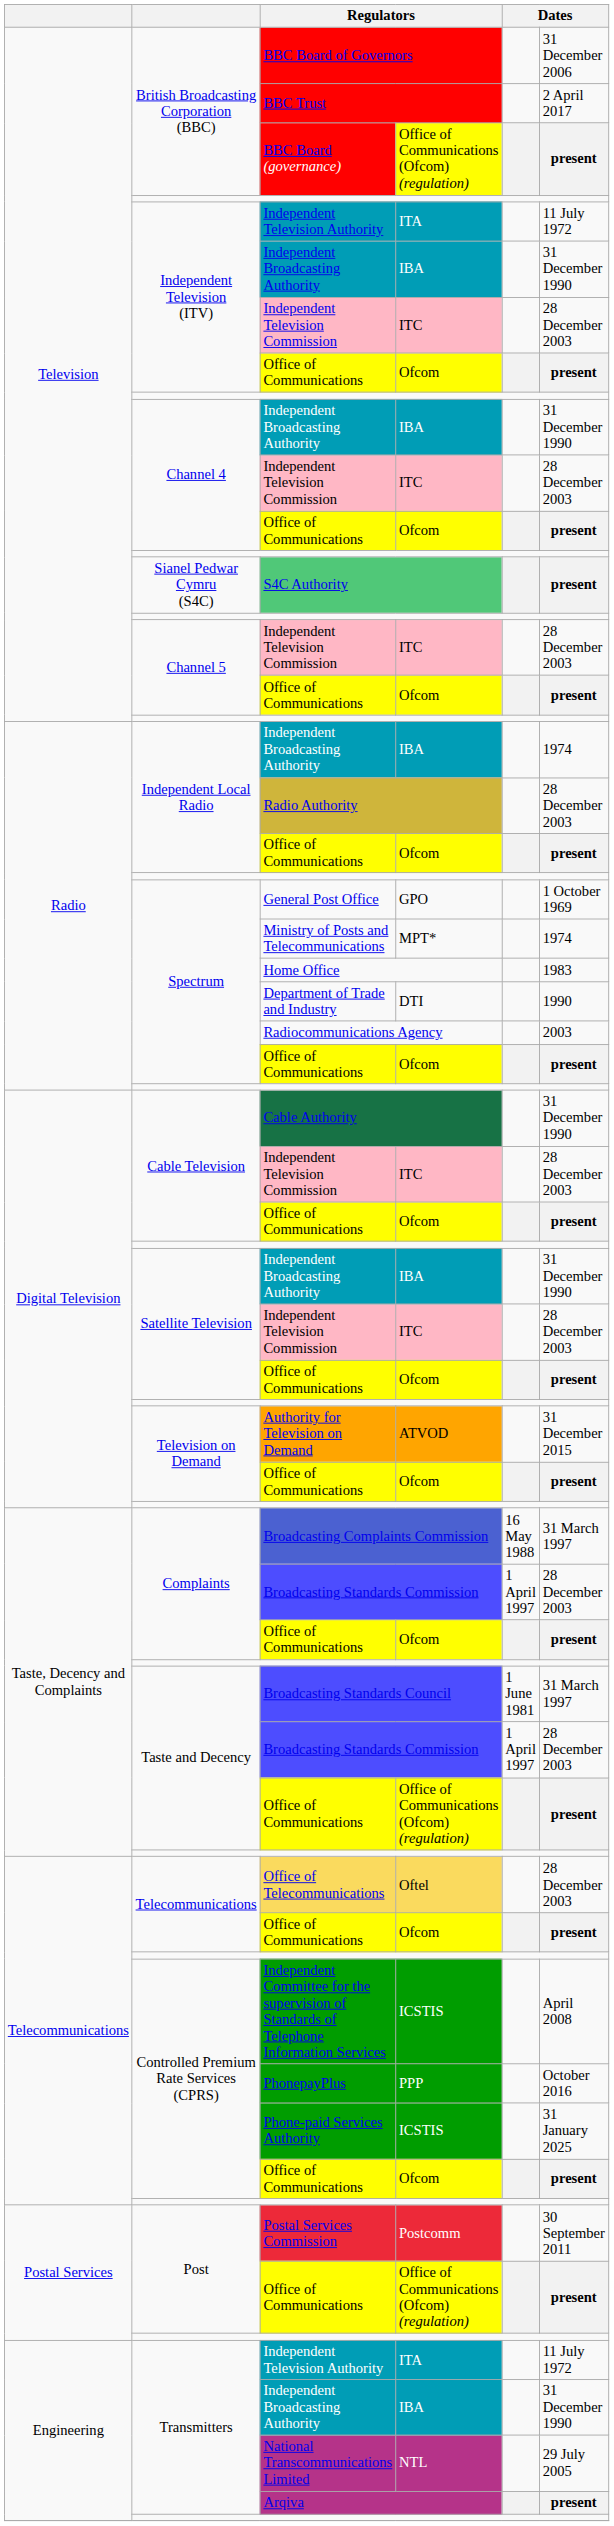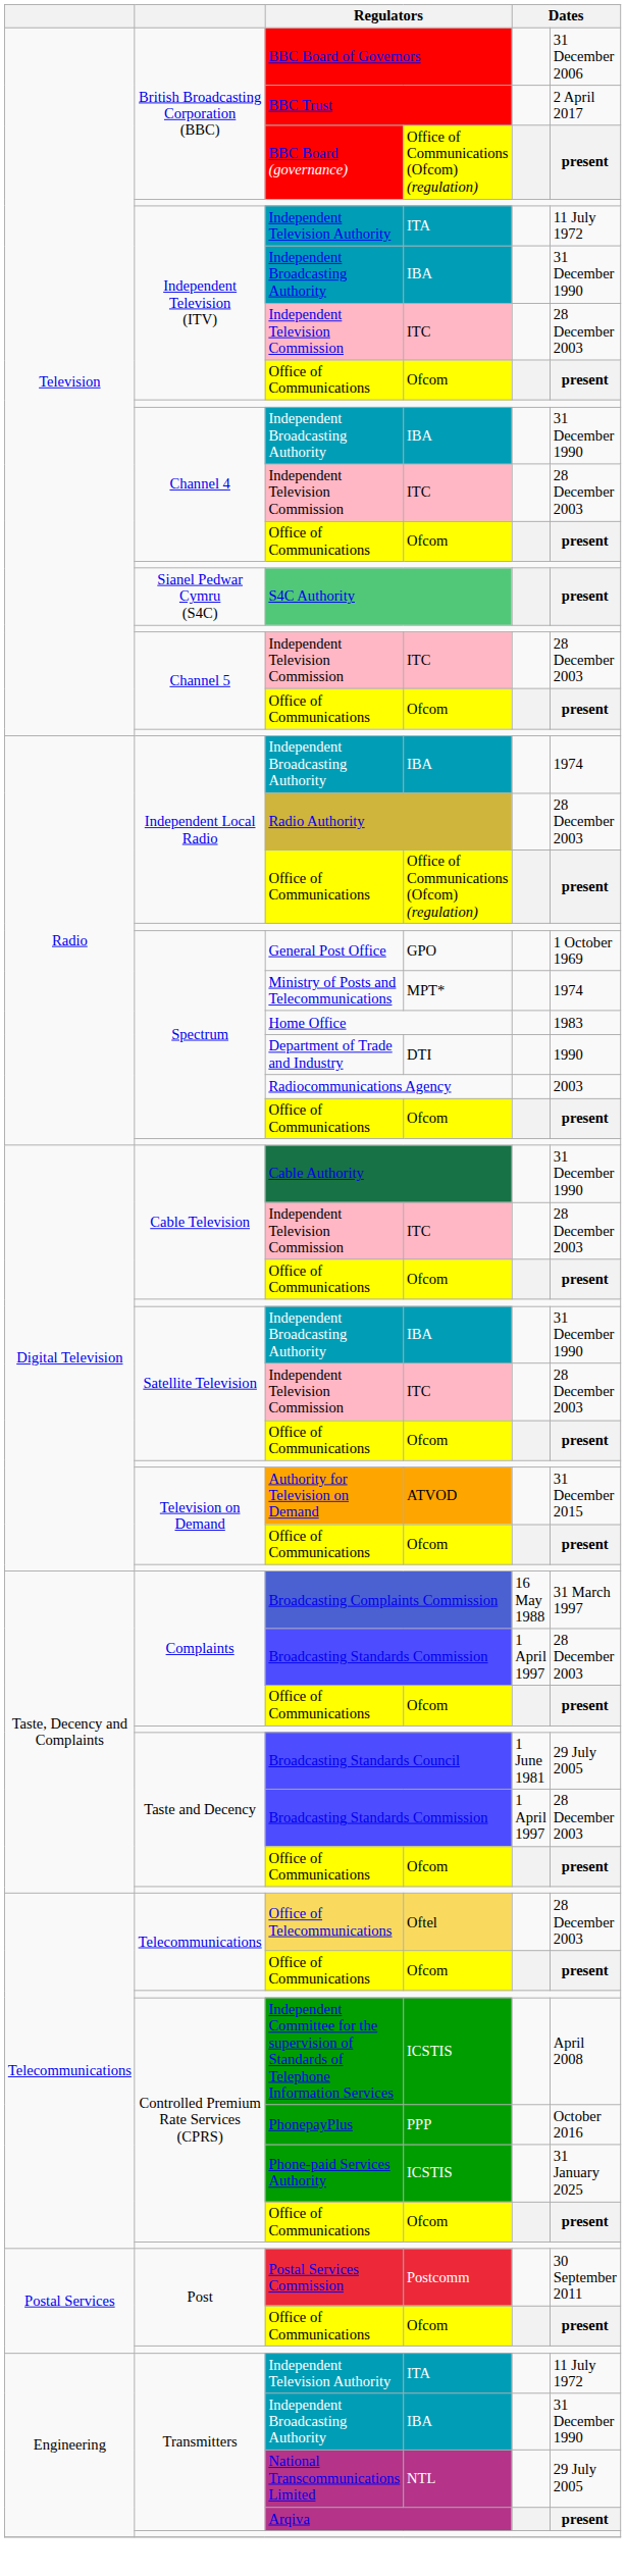 <table class="wikitable">
 <tr>
 <th></th>
 <th></th>
 <th colspan=2>Regulators</th>
 <th colspan=2>Dates</th>
 </tr>
 <tr>
 <td style="text-align:center;" rowspan=18><a href='#'>Television</a></td>
 <td style="text-align:center;" rowspan=3><a href='#'>British Broadcasting Corporation</a><br>(BBC)</td>
 <td colspan=2 style="background-color:#FF0000;color:white;"><a href='#'><span>BBC Board of Governors</span></a></td>
 <td></td>
 <td>31 December 2006</td>
 </tr>
 <tr>
 <td colspan=2 style="background-color:#FF0000;color:white;"><a href='#'><span>BBC Trust</span></a></td>
 <td></td>
 <td>2 April 2017</td>
 </tr>
 <tr>
 <td style="background-color:#FF0000;color:white;"><a href='#'><span>BBC Board</span></a> <em>(governance)</em></td>
 <td style="background-color:Yellow;color:black;">Office of Communications<br>(Ofcom) <em>(regulation)</em></td>
 <th></th>
 <th>present</th>
 </tr>
 <tr>
 <td colspan=5></td>
 </tr>
 <tr>
 <td style="text-align:center;" rowspan=4><a href='#'>Independent Television</a><br>(ITV)</td>
 <td style="background-color:#009DB6;color:white;"><a href='#'><span>Independent Television Authority</span></a></td>
 <td style="background-color:#009DB6;color:white;">ITA</td>
 <td></td>
 <td>11 July 1972</td>
 </tr>
 <tr>
 <td style="background-color:#009DB6;color:white;"><a href='#'><span>Independent Broadcasting Authority</span></a></td>
 <td style="background-color:#009DB6;color:white;">IBA</td>
 <td></td>
 <td>31 December 1990</td>
 </tr>
 <tr>
 <td style="background-color:#FFB7C5;color:black;"><a href='#'><span>Independent Television Commission</span></a></td>
 <td style="background-color:#FFB7C5;color:black;">ITC</td>
 <td></td>
 <td>28 December 2003</td>
 </tr>
 <tr>
 <td style="background-color:Yellow;color:black;">Office of Communications</td>
 <td style="background-color:Yellow;color:black;">Ofcom</td>
 <th></th>
 <th>present</th>
 </tr>
 <tr>
 <td colspan=5></td>
 </tr>
 <tr>
 <td style="text-align:center;" rowspan=3><a href='#'>Channel 4</a></td>
 <td style="background-color:#009DB6;color:white;">Independent Broadcasting Authority</td>
 <td style="background-color:#009DB6;color:white;">IBA</td>
 <td></td>
 <td>31 December 1990</td>
 </tr>
 <tr>
 <td style="background-color:#FFB7C5;color:black;">Independent Television Commission</td>
 <td style="background-color:#FFB7C5;color:black;">ITC</td>
 <td></td>
 <td>28 December 2003</td>
 </tr>
 <tr>
 <td style="background-color:Yellow;color:black;">Office of Communications</td>
 <td style="background-color:Yellow;color:black;">Ofcom</td>
 <th></th>
 <th>present</th>
 </tr>
 <tr>
 <td colspan=5></td>
 </tr>
 <tr>
 <td style="text-align:center;"><a href='#'>Sianel Pedwar Cymru</a><br>(S4C)</td>
 <td colspan=2 style="background-color:#50C878;"><a href='#'>S4C Authority</a></td>
 <th></th>
 <th>present</th>
 </tr>
 <tr>
 <td colspan=5></td>
 </tr>
 <tr>
 <td style="text-align:center;" rowspan=2><a href='#'>Channel 5</a></td>
 <td style="background-color:#FFB7C5;color:black;">Independent Television Commission</td>
 <td style="background-color:#FFB7C5;color:black;">ITC</td>
 <td></td>
 <td>28 December 2003</td>
 </tr>
 <tr>
 <td style="background-color:Yellow;color:black;">Office of Communications</td>
 <td style="background-color:Yellow;color:black;">Ofcom</td>
 <th></th>
 <th>present</th>
 </tr>
 <tr>
 <td colspan=5></td>
 </tr>
 <tr>
 <td style="text-align:center;" rowspan=11><a href='#'>Radio</a></td>
 <td style="text-align:center;" rowspan=3><a href='#'>Independent Local Radio</a></td>
 <td style="background-color:#009DB6;color:white;">Independent Broadcasting Authority</td>
 <td style="background-color:#009DB6;color:white;">IBA</td>
 <td></td>
 <td>1974</td>
 </tr>
 <tr>
 <td colspan=2 style="background-color:#CFB53B;"><a href='#'>Radio Authority</a></td>
 <td></td>
 <td>28 December 2003</td>
 </tr>
 <tr>
 <td style="background-color:Yellow;color:black;">Office of Communications</td>
-<td style="background-color:Yellow;color:black;">Ofcom</td>
+<td style="background-color:Yellow;color:black;">Office of Communications<br>(Ofcom) <em>(regulation)</em></td>
 <th></th>
 <th>present</th>
 </tr>
 <tr>
 <td colspan=5></td>
 </tr>
 <tr>
 <td style="text-align:center;" rowspan=6><a href='#'>Spectrum</a></td>
 <td><a href='#'>General Post Office</a></td>
 <td>GPO</td>
 <td></td>
 <td>1 October 1969</td>
 </tr>
 <tr>
 <td><a href='#'>Ministry of Posts and Telecommunications</a></td>
 <td>MPT*</td>
 <td></td>
 <td>1974</td>
 </tr>
 <tr>
 <td colspan=2><a href='#'>Home Office</a></td>
 <td></td>
 <td>1983</td>
 </tr>
 <tr>
 <td><a href='#'>Department of Trade and Industry</a></td>
 <td>DTI</td>
 <td></td>
 <td>1990</td>
 </tr>
 <tr>
 <td colspan=2><a href='#'>Radiocommunications Agency</a></td>
 <td></td>
 <td>2003</td>
 </tr>
 <tr>
 <td style="background-color:Yellow;color:black;">Office of Communications</td>
 <td style="background-color:Yellow;color:black;">Ofcom</td>
 <th></th>
 <th>present</th>
 </tr>
 <tr>
 <td colspan=5></td>
 </tr>
 <tr>
 <td style="text-align:center;" rowspan=11><a href='#'>Digital Television</a></td>
 <td style="text-align:center;" rowspan=3><a href='#'>Cable Television</a></td>
 <td colspan=2 style="background-color:#177245;color:white;"><a href='#'><span>Cable Authority</span></a></td>
 <td></td>
 <td>31 December 1990</td>
 </tr>
 <tr>
 <td style="background-color:#FFB7C5;color:black;">Independent Television Commission</td>
 <td style="background-color:#FFB7C5;color:black;">ITC</td>
 <td></td>
 <td>28 December 2003</td>
 </tr>
 <tr>
 <td style="background-color:Yellow;color:black;">Office of Communications</td>
 <td style="background-color:Yellow;color:black;">Ofcom</td>
 <th></th>
 <th>present</th>
 </tr>
 <tr>
 <td colspan=5></td>
 </tr>
 <tr>
 <td style="text-align:center;" rowspan=3><a href='#'>Satellite Television</a></td>
 <td style="background-color:#009DB6;color:white;">Independent Broadcasting Authority</td>
 <td style="background-color:#009DB6;color:white;">IBA</td>
 <td></td>
 <td>31 December 1990</td>
 </tr>
 <tr>
 <td style="background-color:#FFB7C5;color:black;">Independent Television Commission</td>
 <td style="background-color:#FFB7C5;color:black;">ITC</td>
 <td></td>
 <td>28 December 2003</td>
 </tr>
 <tr>
 <td style="background-color:Yellow;color:black;">Office of Communications</td>
 <td style="background-color:Yellow;color:black;">Ofcom</td>
 <th></th>
 <th>present</th>
 </tr>
 <tr>
 <td colspan=5></td>
 </tr>
 <tr>
 <td style="text-align:center;" rowspan=2><a href='#'>Television on Demand</a></td>
 <td style="background-color:orange;color:black;"><a href='#'><span>Authority for Television on Demand</span></a></td>
 <td style="background-color:orange;color:black;">ATVOD</td>
 <td></td>
 <td>31 December 2015</td>
 </tr>
 <tr>
 <td style="background-color:Yellow;color:black;">Office of Communications</td>
 <td style="background-color:Yellow;color:black;">Ofcom</td>
 <th></th>
 <th>present</th>
 </tr>
 <tr>
 <td colspan=5></td>
 </tr>
 <tr>
 <td style="text-align:center;" rowspan=8>Taste, Decency and Complaints</td>
 <td style="text-align:center;" rowspan=3><a href='#'>Complaints</a></td>
 <td colspan=2 style="background-color:#4B61D1;color:white;"><a href='#'><span>Broadcasting Complaints Commission</span></a></td>
 <td>16 May 1988</td>
 <td>31 March 1997</td>
 </tr>
 <tr>
 <td colspan=2 style="background-color:#4D4DFF;color:white;"><a href='#'><span>Broadcasting Standards Commission</span></a></td>
 <td>1 April 1997</td>
 <td>28 December 2003</td>
 </tr>
 <tr>
 <td style="background-color:Yellow;color:black;">Office of Communications</td>
 <td style="background-color:Yellow;color:black;">Ofcom</td>
 <th></th>
 <th>present</th>
 </tr>
 <tr>
 <td colspan=5></td>
 </tr>
 <tr>
 <td style="text-align:center;" rowspan=3>Taste and Decency</td>
 <td colspan=2 style="background-color:#4D4DFF;color:white;"><a href='#'><span>Broadcasting Standards Council</span></a></td>
 <td>1 June 1981</td>
-<td>31 March 1997</td>
+<td>29 July 2005</td>
 </tr>
 <tr>
 <td colspan=2 style="background-color:#4D4DFF;color:white;"><a href='#'><span>Broadcasting Standards Commission</span></a></td>
 <td>1 April 1997</td>
 <td>28 December 2003</td>
 </tr>
 <tr>
 <td style="background-color:Yellow;color:black;">Office of Communications</td>
-<td style="background-color:Yellow;color:black;">Office of Communications<br>(Ofcom) <em>(regulation)</em></td>
+<td style="background-color:Yellow;color:black;">Ofcom</td>
 <th></th>
 <th>present</th>
 </tr>
 <tr>
 <td colspan=5></td>
 </tr>
 <tr>
 <td style="text-align:center;" rowspan=8><a href='#'>Telecommunications</a></td>
 <td style="text-align:center;" rowspan=2><a href='#'>Telecommunications</a></td>
 <td style="background-color:#FADA5E;color:black;"><a href='#'><span>Office of Telecommunications</span></a></td>
 <td style="background-color:#FADA5E;color:black;">Oftel</td>
 <td></td>
 <td>28 December 2003</td>
 </tr>
 <tr>
 <td style="background-color:Yellow;color:black;">Office of Communications</td>
 <td style="background-color:Yellow;color:black;">Ofcom</td>
 <th></th>
 <th>present</th>
 </tr>
 <tr>
 <td colspan=5></td>
 </tr>
 <tr>
 <td style="text-align:center;" rowspan=4>Controlled Premium Rate Services<br>(CPRS)</td>
 <td style="background-color:#009D00;color:white;"><a href='#'><span>Independent Committee for the supervision of Standards of Telephone Information Services</span></a></td>
 <td style="background-color:#009D00;color:white;">ICSTIS</td>
 <td></td>
 <td>April 2008</td>
 </tr>
 <tr>
 <td style="background-color:#009D00;color:white;"><a href='#'><span>PhonepayPlus</span></a></td>
 <td style="background-color:#009D00;color:white;">PPP</td>
 <td></td>
 <td>October 2016</td>
 </tr>
 <tr>
 <td style="background-color:#009D00;color:white;"><a href='#'><span>Phone-paid Services Authority</span></a></td>
 <td style="background-color:#009D00;color:white;">ICSTIS</td>
 <td></td>
 <td>31 January 2025</td>
 </tr>
 <tr>
 <td style="background-color:Yellow;color:black;">Office of Communications</td>
 <td style="background-color:Yellow;color:black;">Ofcom</td>
 <th></th>
 <th>present</th>
 </tr>
 <tr>
 <td colspan=5></td>
 </tr>
 <tr>
 <td style="text-align:center;" rowspan=3><a href='#'>Postal Services</a></td>
 <td style="text-align:center;" rowspan=2>Post</td>
 <td style="background-color:#ED2939;color:white;"><a href='#'><span>Postal Services Commission</span></a></td>
 <td style="background-color:#ED2939;color:white;">Postcomm</td>
 <td></td>
 <td>30 September 2011</td>
 </tr>
 <tr>
 <td style="background-color:Yellow;color:black;">Office of Communications</td>
-<td style="background-color:Yellow;color:black;">Office of Communications<br>(Ofcom) <em>(regulation)</em></td>
+<td style="background-color:Yellow;color:black;">Ofcom</td>
 <th></th>
 <th>present</th>
 </tr>
 <tr>
 <td colspan=5></td>
 </tr>
 <tr>
 <td style="text-align:center;" rowspan=5>Engineering</td>
 <td style="text-align:center;" rowspan=4>Transmitters</td>
 <td style="background-color:#009DB6;color:white;">Independent Television Authority</td>
 <td style="background-color:#009DB6;color:white;">ITA</td>
 <td></td>
 <td>11 July 1972</td>
 </tr>
 <tr>
 <td style="background-color:#009DB6;color:white;">Independent Broadcasting Authority</td>
 <td style="background-color:#009DB6;color:white;">IBA</td>
 <td></td>
 <td>31 December 1990</td>
 </tr>
 <tr>
 <td style="background-color:#B53389;color:white;"><a href='#'><span>National Transcommunications Limited</span></a></td>
 <td style="background-color:#B53389;color:white;">NTL</td>
 <td></td>
 <td>29 July 2005</td>
 </tr>
 <tr>
 <td colspan=2 style="background-color:#B53389;color:white;"><a href='#'><span>Arqiva</span></a></td>
 <th></th>
 <th>present</th>
 </tr>
 <tr>
 <td colspan=5></td>
 </tr>
 <tr>
 </tr>
 </table>
